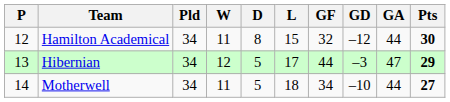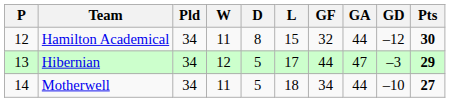 <table class="wikitable" style="text-align: center;">
 <tr>
 <th width=30>P</th>
 <th width=140>Team</th>
 <th width=30>Pld</th>
 <th width=30>W</th>
 <th width=30>D</th>
 <th width=30>L</th>
 <th width=30>GF</th>
+<th width=30>GA</th>
 <th width=30>GD</th>
-<th width=30>GA</th>
 <th width=30>Pts</th>
 </tr>
 <tr>
 <td>12</td>
 <td align=left><a href='#'>Hamilton Academical</a></td>
 <td>34</td>
 <td>11</td>
 <td>8</td>
 <td>15</td>
 <td>32</td>
+<td>44</td>
 <td>–12</td>
-<td>44</td>
 <td><strong>30</strong></td>
 </tr>
 <tr style="background:#ccffcc;">
 <td>13</td>
 <td align=left><a href='#'>Hibernian</a></td>
 <td>34</td>
 <td>12</td>
 <td>5</td>
 <td>17</td>
 <td>44</td>
+<td>47</td>
 <td>–3</td>
-<td>47</td>
 <td><strong>29</strong></td>
 </tr>
 <tr>
 <td>14</td>
 <td align=left><a href='#'>Motherwell</a></td>
 <td>34</td>
 <td>11</td>
 <td>5</td>
 <td>18</td>
 <td>34</td>
+<td>44</td>
 <td>–10</td>
-<td>44</td>
 <td><strong>27</strong></td>
 </tr>
 </table>
